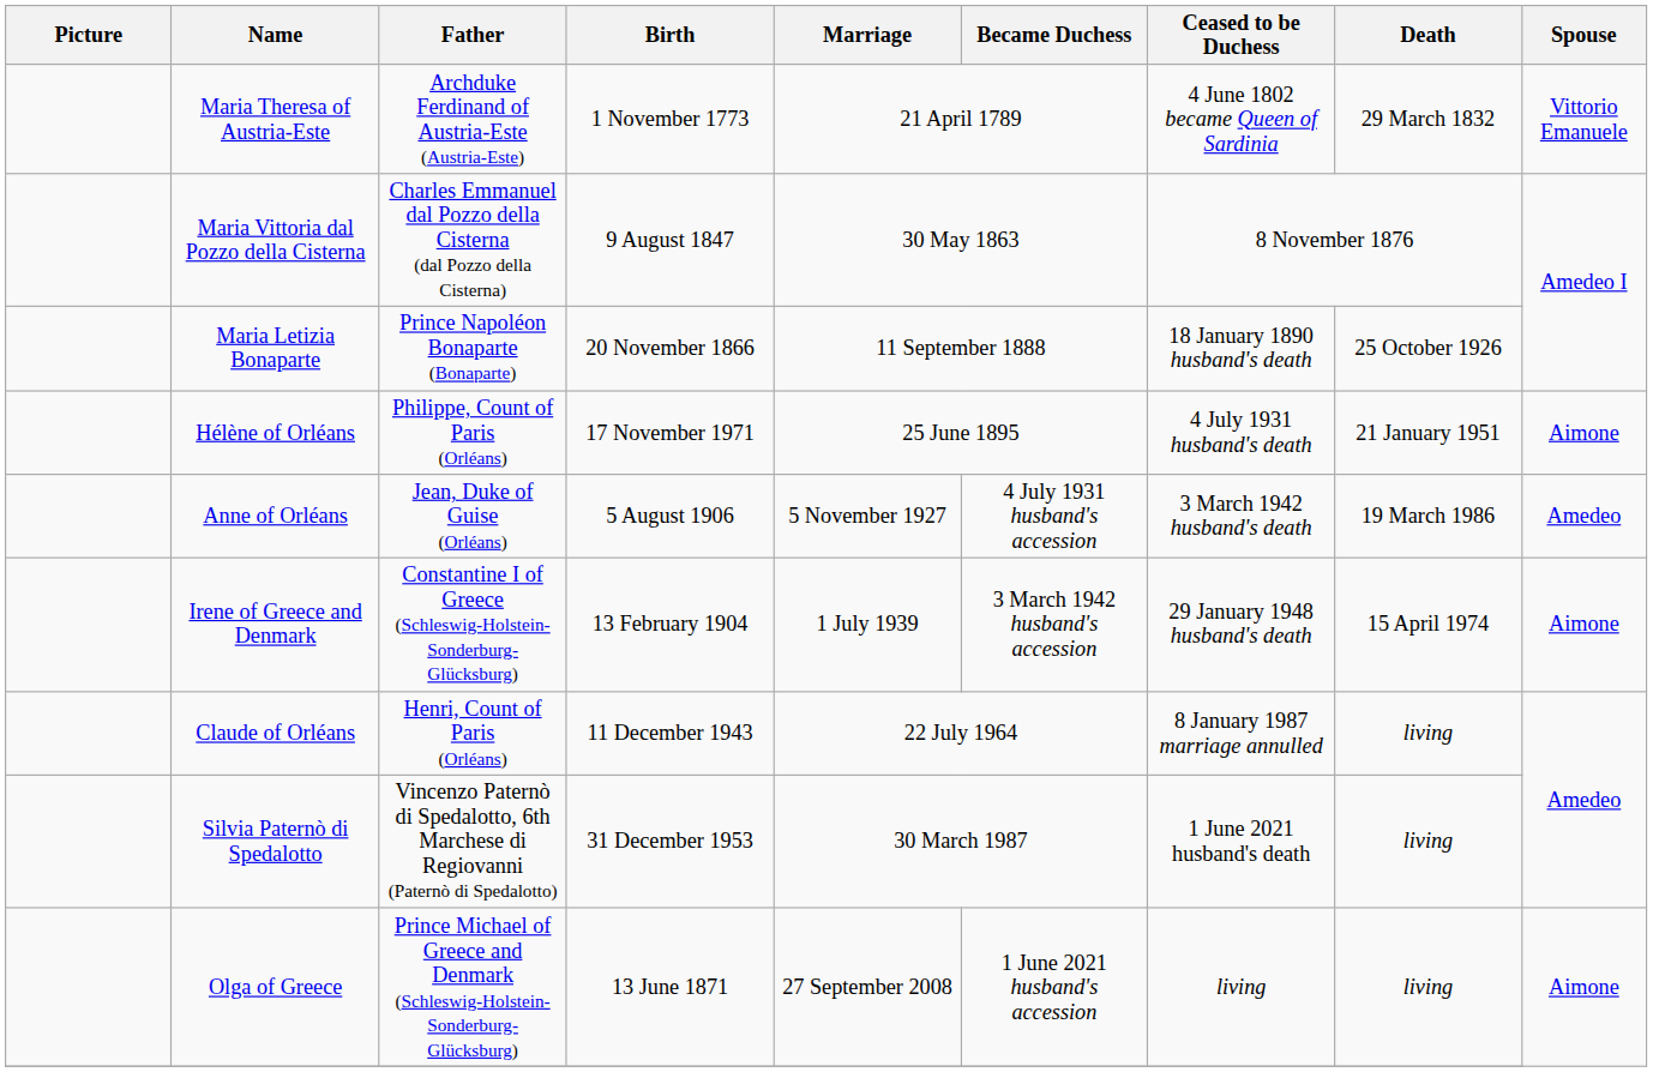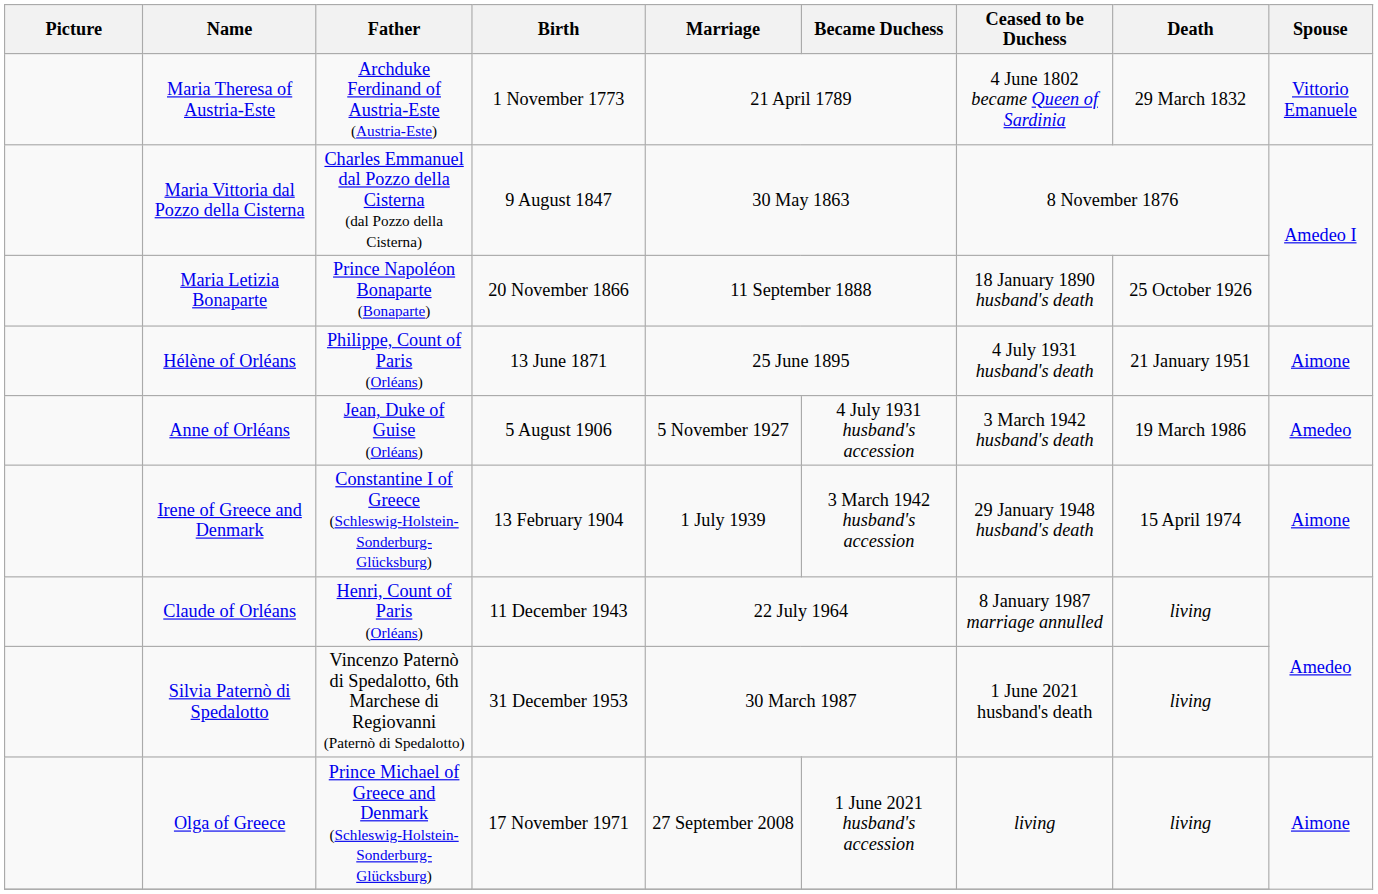 <table width=95% class="wikitable">
 <tr>
 <th width = "8%">Picture</th>
 <th width = "10%">Name</th>
 <th width = "9%">Father</th>
 <th width = "10%">Birth</th>
 <th width = "9%">Marriage</th>
 <th width = "9%">Became Duchess</th>
 <th width = "9%">Ceased to be Duchess</th>
 <th width = "9%">Death</th>
 <th width = "6%">Spouse</th>
 </tr>
 <tr>
 <td align="center"></td>
 <td align="center"><a href='#'>Maria Theresa of Austria-Este</a></td>
 <td align="center"><a href='#'>Archduke Ferdinand of Austria-Este</a><br><small>(<a href='#'>Austria-Este</a>)</small></td>
 <td align="center">1 November 1773</td>
 <td align="center" colspan="2">21 April 1789</td>
 <td align="center">4 June 1802<br><em>became <a href='#'>Queen of Sardinia</a></em></td>
 <td align="center">29 March 1832</td>
 <td align="center"><a href='#'>Vittorio Emanuele</a></td>
 </tr>
 <tr>
 <td align="center"></td>
 <td align="center"><a href='#'>Maria Vittoria dal Pozzo della Cisterna</a></td>
 <td align="center"><a href='#'>Charles Emmanuel dal Pozzo della Cisterna</a><br><small>(dal Pozzo della Cisterna)</small></td>
 <td align="center">9 August 1847</td>
 <td align="center" colspan="2">30 May 1863</td>
 <td align="center" colspan="2">8 November 1876</td>
 <td align="center" rowspan="2"><a href='#'>Amedeo I</a></td>
 </tr>
 <tr>
 <td align="center"></td>
 <td align="center"><a href='#'>Maria Letizia Bonaparte</a></td>
 <td align="center"><a href='#'>Prince Napoléon Bonaparte</a><br><small>(<a href='#'>Bonaparte</a>)</small></td>
 <td align="center">20 November 1866</td>
 <td align="center" colspan="2">11 September 1888</td>
 <td align="center">18 January 1890<br><em>husband's death</em></td>
 <td align="center">25 October 1926</td>
 </tr>
 <tr>
 <td align="center"></td>
 <td align="center"><a href='#'>Hélène of Orléans</a></td>
 <td align="center"><a href='#'>Philippe, Count of Paris</a><br> <small>(<a href='#'>Orléans</a>)</small></td>
-<td align="center">17 November 1971</td>
+<td align="center">13 June 1871</td>
 <td align="center" colspan="2">25 June 1895</td>
 <td align="center">4 July 1931<br><em>husband's death</em></td>
 <td align="center">21 January 1951</td>
 <td align="center"><a href='#'>Aimone</a></td>
 </tr>
 <tr>
 <td align="center"></td>
 <td align="center"><a href='#'>Anne of Orléans</a></td>
 <td align="center"><a href='#'>Jean, Duke of Guise</a><br><small>(<a href='#'>Orléans</a>)</small></td>
 <td align="center">5 August 1906</td>
 <td align="center">5 November 1927</td>
 <td align="center">4 July 1931<br><em>husband's accession</em></td>
 <td align="center">3 March 1942<br><em>husband's death</em></td>
 <td align="center">19 March 1986</td>
 <td align="center"><a href='#'>Amedeo</a></td>
 </tr>
 <tr>
 <td align="center"></td>
 <td align="center"><a href='#'>Irene of Greece and Denmark</a></td>
 <td align="center"><a href='#'>Constantine I of Greece</a><br><small>(<a href='#'>Schleswig-Holstein-Sonderburg-Glücksburg</a>)</small></td>
 <td align="center">13 February 1904</td>
 <td align="center">1 July 1939</td>
 <td align="center">3 March 1942<br><em>husband's accession</em></td>
 <td align="center">29 January 1948 <br><em>husband's death</em></td>
 <td align="center">15 April 1974</td>
 <td align="center"><a href='#'>Aimone</a></td>
 </tr>
 <tr>
 <td align="center"></td>
 <td align="center"><a href='#'>Claude of Orléans</a></td>
 <td align="center"><a href='#'>Henri, Count of Paris</a><br><small>(<a href='#'>Orléans</a>)</small></td>
 <td align="center">11 December 1943</td>
 <td align="center" colspan="2">22 July 1964</td>
 <td align="center">8 January 1987<br><em>marriage annulled</em></td>
 <td align="center"><em>living</em></td>
 <td align="center" rowspan="2"><a href='#'>Amedeo</a></td>
 </tr>
 <tr>
 <td align="center"></td>
 <td align="center"><a href='#'>Silvia Paternò di Spedalotto</a></td>
 <td align="center">Vincenzo Paternò di Spedalotto, 6th Marchese di Regiovanni<br><small>(Paternò di Spedalotto)</small></td>
 <td align="center">31 December 1953</td>
 <td align="center" colspan="2">30 March 1987</td>
 <td align="center">1 June 2021<br>husband's death</td>
 <td align="center"><em>living</em></td>
 </tr>
 <tr>
 <td align="center"></td>
 <td align="center"><a href='#'>Olga of Greece</a></td>
 <td align="center"><a href='#'>Prince Michael of Greece and Denmark</a><br><small>(<a href='#'>Schleswig-Holstein-Sonderburg-Glücksburg</a>)</small></td>
-<td align="center">13 June 1871</td>
+<td align="center">17 November 1971</td>
 <td align="center">27 September 2008</td>
 <td align="center">1 June 2021<br><em>husband's accession</em></td>
 <td align="center"><em>living</em></td>
 <td align="center"><em>living</em></td>
 <td align="center" rowspan="2"><a href='#'>Aimone</a></td>
 </tr>
 <tr>
 </tr>
 </table>
